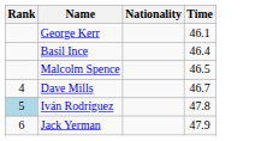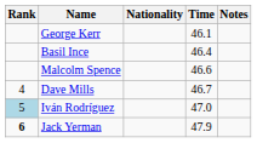 <table class="wikitable sortable" style="text-align:center">
 <tr>
 <th>Rank</th>
 <th>Name</th>
 <th>Nationality</th>
 <th>Time</th>
+<th>Notes</th>
 </tr>
 <tr>
 <td></td>
 <td align=left><a href='#'>George Kerr</a></td>
 <td align=left></td>
 <td>46.1</td>
+<td></td>
 </tr>
 <tr>
 <td></td>
 <td align=left><a href='#'>Basil Ince</a></td>
 <td align=left></td>
 <td>46.4</td>
+<td></td>
 </tr>
 <tr>
 <td></td>
 <td align=left><a href='#'>Malcolm Spence</a></td>
 <td align=left></td>
-<td>46.5</td>
+<td>46.6</td>
+<td></td>
 </tr>
 <tr>
 <td>4</td>
 <td align=left><a href='#'>Dave Mills</a></td>
 <td align=left></td>
 <td>46.7</td>
+<td></td>
 </tr>
 <tr>
 <td style="background: lightblue;">5</td>
 <td align=left><a href='#'>Iván Rodríguez</a></td>
 <td align=left></td>
-<td>47.8</td>
+<td>47.0</td>
+<td></td>
 </tr>
 <tr>
-<td>6</td>
+<td><strong>6</strong></td>
 <td align=left><a href='#'>Jack Yerman</a></td>
 <td align=left></td>
 <td>47.9</td>
+<td></td>
 </tr>
 </table>
